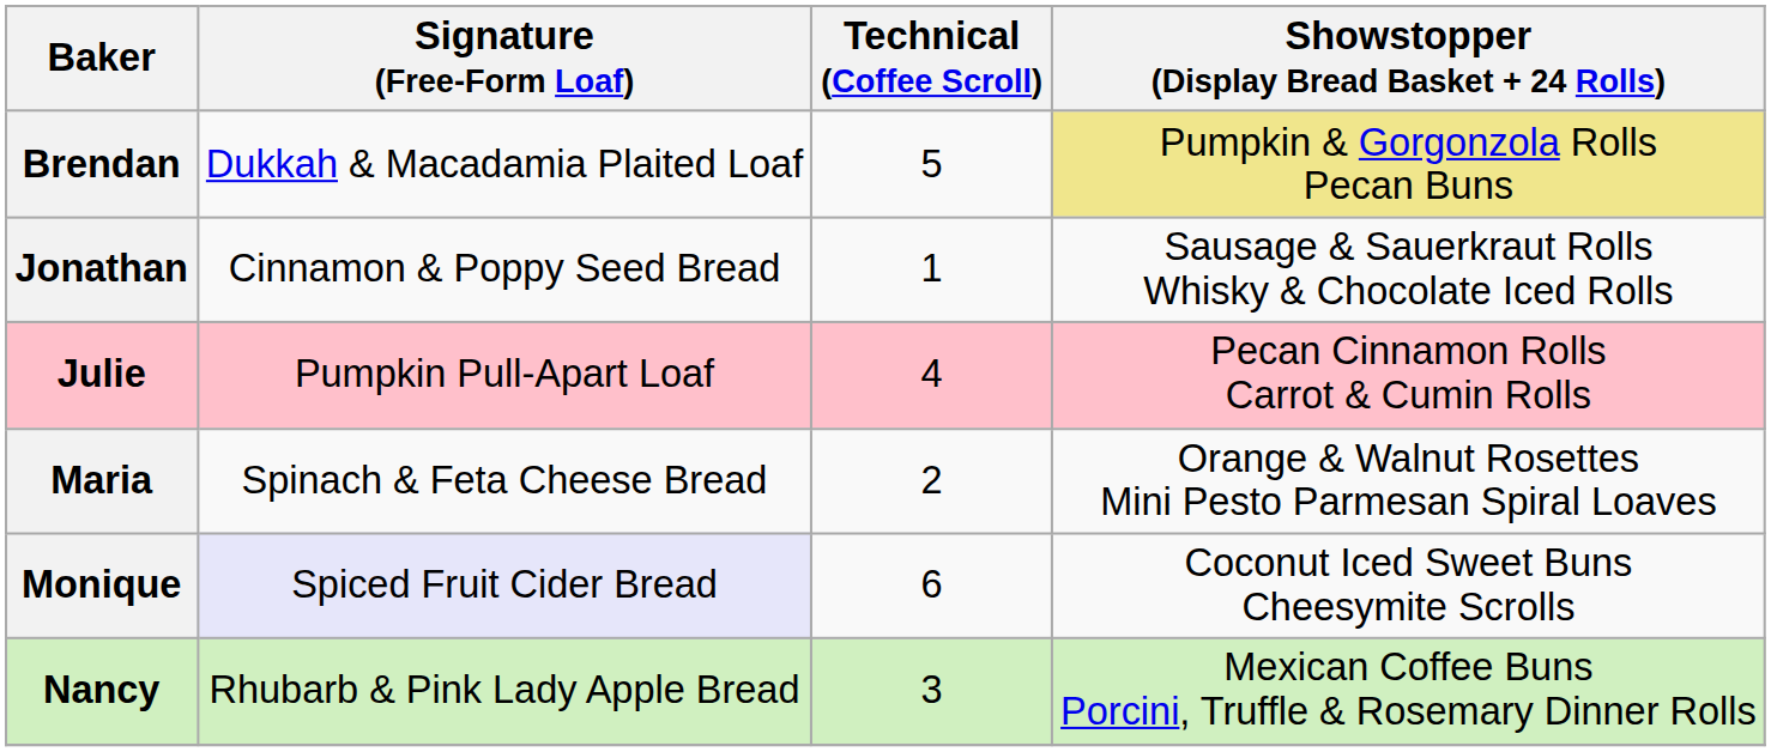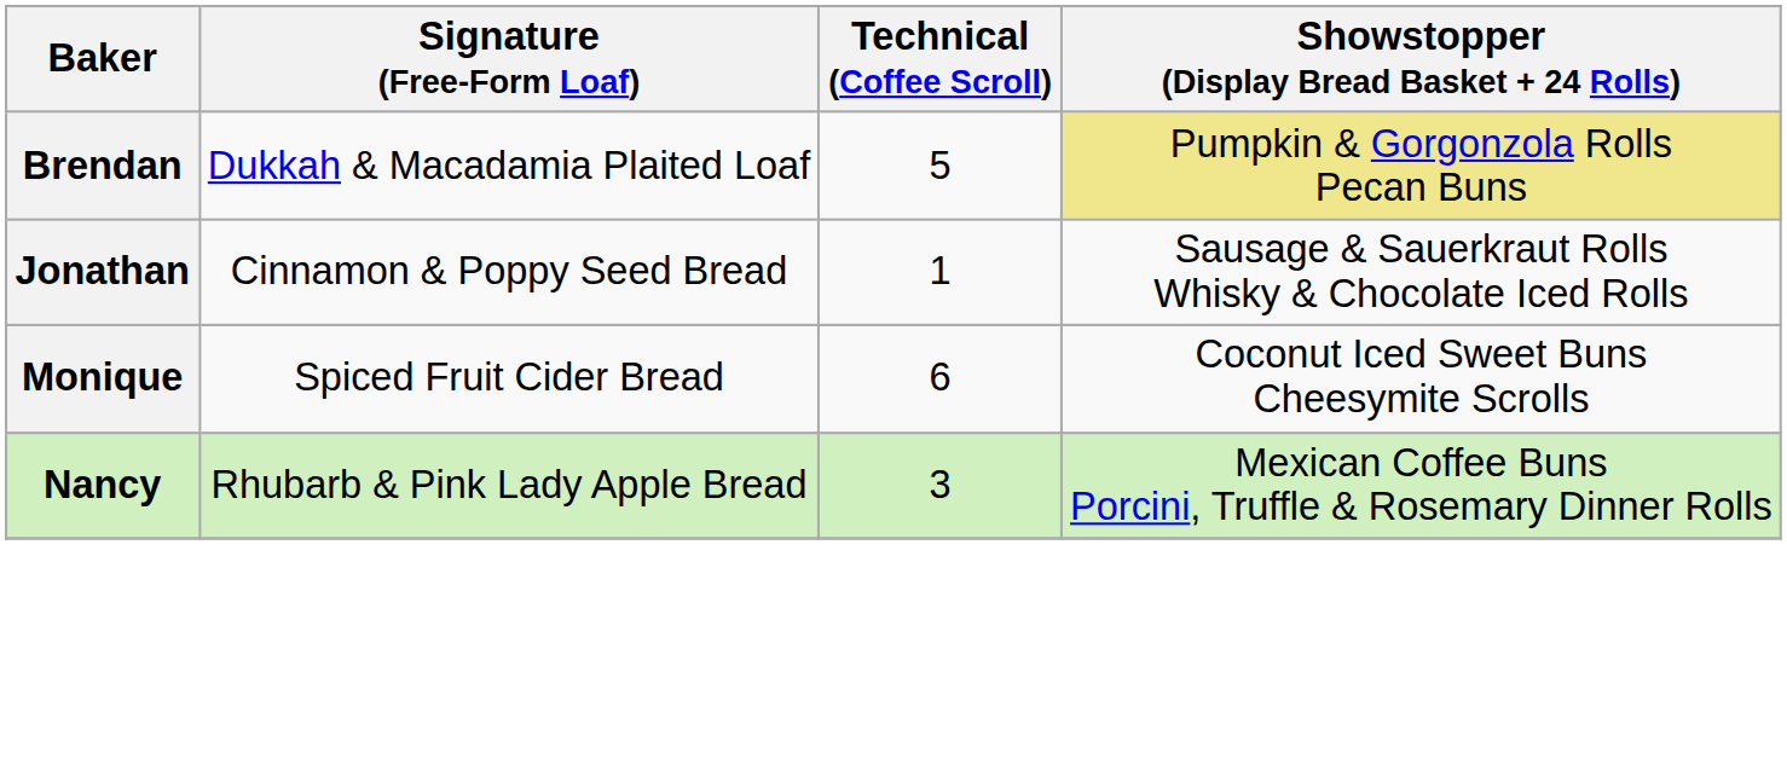 <table class="wikitable sortable" style="text-align:center">
 <tr>
 <th>Baker</th>
 <th class="unsortable">Signature<br><small>(Free-Form <a href='#'>Loaf</a>)</small></th>
 <th>Technical<br><small>(<a href='#'>Coffee Scroll</a>)</small></th>
 <th class="unsortable">Showstopper<br><small>(Display Bread Basket + 24 <a href='#'>Rolls</a>)</small></th>
 </tr>
 <tr>
 <th>Brendan</th>
 <td><a href='#'>Dukkah</a> & Macadamia Plaited Loaf</td>
 <td>5</td>
 <td style="background: khaki;">Pumpkin & <a href='#'>Gorgonzola</a> Rolls<br>Pecan Buns</td>
 </tr>
 <tr>
 <th>Jonathan</th>
 <td>Cinnamon & Poppy Seed Bread</td>
 <td>1</td>
 <td>Sausage & Sauerkraut Rolls<br>Whisky & Chocolate Iced Rolls</td>
 </tr>
-<tr style="background:Pink;">
-<th style="background:Pink;">Julie</th>
-<td>Pumpkin Pull-Apart Loaf</td>
-<td>4</td>
-<td>Pecan Cinnamon Rolls<br>Carrot & Cumin Rolls</td>
-</tr>
-<tr>
-<th>Maria</th>
-<td>Spinach & Feta Cheese Bread</td>
-<td>2</td>
-<td>Orange & Walnut Rosettes<br>Mini Pesto Parmesan Spiral Loaves</td>
-</tr>
 <tr>
 <th>Monique</th>
-<td style="background: lavender;">Spiced Fruit Cider Bread</td>
+<td>Spiced Fruit Cider Bread</td>
 <td>6</td>
 <td>Coconut Iced Sweet Buns<br>Cheesymite Scrolls</td>
 </tr>
 <tr style="background:#d0f0c0;">
 <th style="background:#d0f0c0;">Nancy</th>
 <td>Rhubarb & Pink Lady Apple Bread</td>
 <td>3</td>
 <td>Mexican Coffee Buns<br><a href='#'>Porcini</a>, Truffle & Rosemary Dinner Rolls</td>
 </tr>
 <tr>
 </tr>
 </table>
